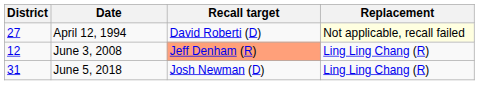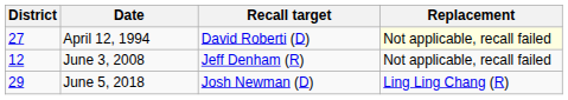 <table class="wikitable">
 <tr>
 <th width=50>District</th>
 <th width=150>Date</th>
 <th width=200>Recall target</th>
 <th width=200>Replacement</th>
 </tr>
 <tr>
 <td><a href='#'>27</a></td>
 <td>April 12, 1994</td>
 <td><a href='#'>David Roberti</a> (<a href='#'>D</a>)</td>
 <td style="background: lightyellow;">Not applicable, recall failed</td>
 </tr>
 <tr>
 <td><a href='#'>12</a></td>
 <td>June 3, 2008</td>
-<td style="background: lightsalmon;"><a href='#'>Jeff Denham</a> (<a href='#'>R</a>)</td>
-<td><a href='#'>Ling Ling Chang</a> (<a href='#'>R</a>)</td>
+<td><a href='#'>Jeff Denham</a> (<a href='#'>R</a>)</td>
+<td>Not applicable, recall failed</td>
 </tr>
 <tr>
-<td><a href='#'>31</a></td>
+<td><a href='#'>29</a></td>
 <td>June 5, 2018</td>
 <td><a href='#'>Josh Newman</a> (<a href='#'>D</a>)</td>
 <td><a href='#'>Ling Ling Chang</a> (<a href='#'>R</a>)</td>
 </tr>
 </table>
